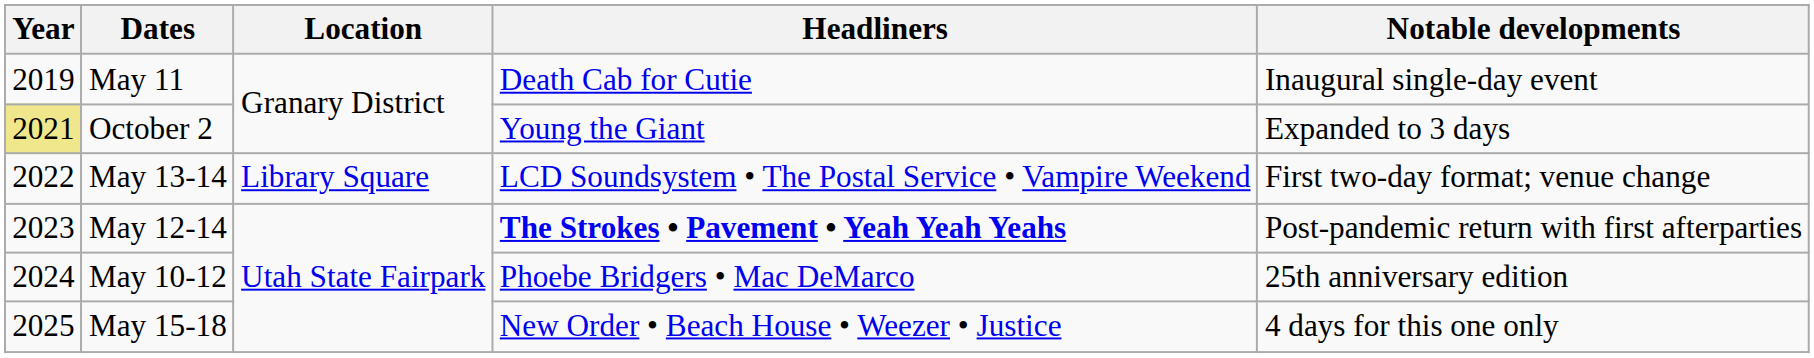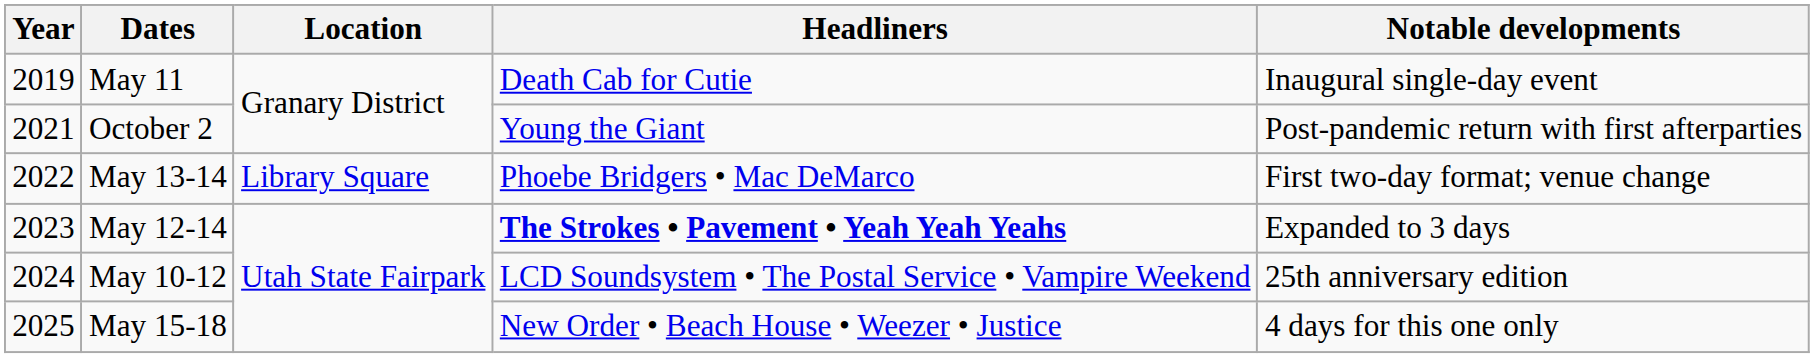 <table class="wikitable sortable">
 <tr>
 <th>Year</th>
 <th>Dates</th>
 <th>Location</th>
 <th>Headliners</th>
 <th>Notable developments</th>
 </tr>
 <tr>
 <td>2019</td>
 <td>May 11</td>
 <td rowspan="2">Granary District</td>
 <td><a href='#'>Death Cab for Cutie</a></td>
 <td>Inaugural single-day event</td>
 </tr>
 <tr>
-<td style="background: khaki;">2021</td>
+<td>2021</td>
 <td>October 2</td>
 <td><a href='#'>Young the Giant</a></td>
-<td>Expanded to 3 days</td>
+<td>Post-pandemic return with first afterparties</td>
 </tr>
 <tr>
 <td>2022</td>
 <td>May 13-14</td>
 <td><a href='#'>Library Square</a></td>
-<td><a href='#'>LCD Soundsystem</a> • <a href='#'>The Postal Service</a> • <a href='#'>Vampire Weekend</a></td>
+<td><a href='#'>Phoebe Bridgers</a> • <a href='#'>Mac DeMarco</a></td>
 <td>First two-day format; venue change</td>
 </tr>
 <tr>
 <td>2023</td>
 <td>May 12-14</td>
 <td rowspan="3"><a href='#'>Utah State Fairpark</a></td>
 <td><strong><a href='#'>The Strokes</a> • <a href='#'>Pavement</a> • <a href='#'>Yeah Yeah Yeahs</a></strong></td>
-<td>Post-pandemic return with first afterparties</td>
+<td>Expanded to 3 days</td>
 </tr>
 <tr>
 <td>2024</td>
 <td>May 10-12</td>
-<td><a href='#'>Phoebe Bridgers</a> • <a href='#'>Mac DeMarco</a></td>
+<td><a href='#'>LCD Soundsystem</a> • <a href='#'>The Postal Service</a> • <a href='#'>Vampire Weekend</a></td>
 <td>25th anniversary edition</td>
 </tr>
 <tr>
 <td>2025</td>
 <td>May 15-18</td>
 <td><a href='#'>New Order</a> • <a href='#'>Beach House</a> • <a href='#'>Weezer</a> • <a href='#'>Justice</a></td>
 <td>4 days for this one only</td>
 </tr>
 </table>
